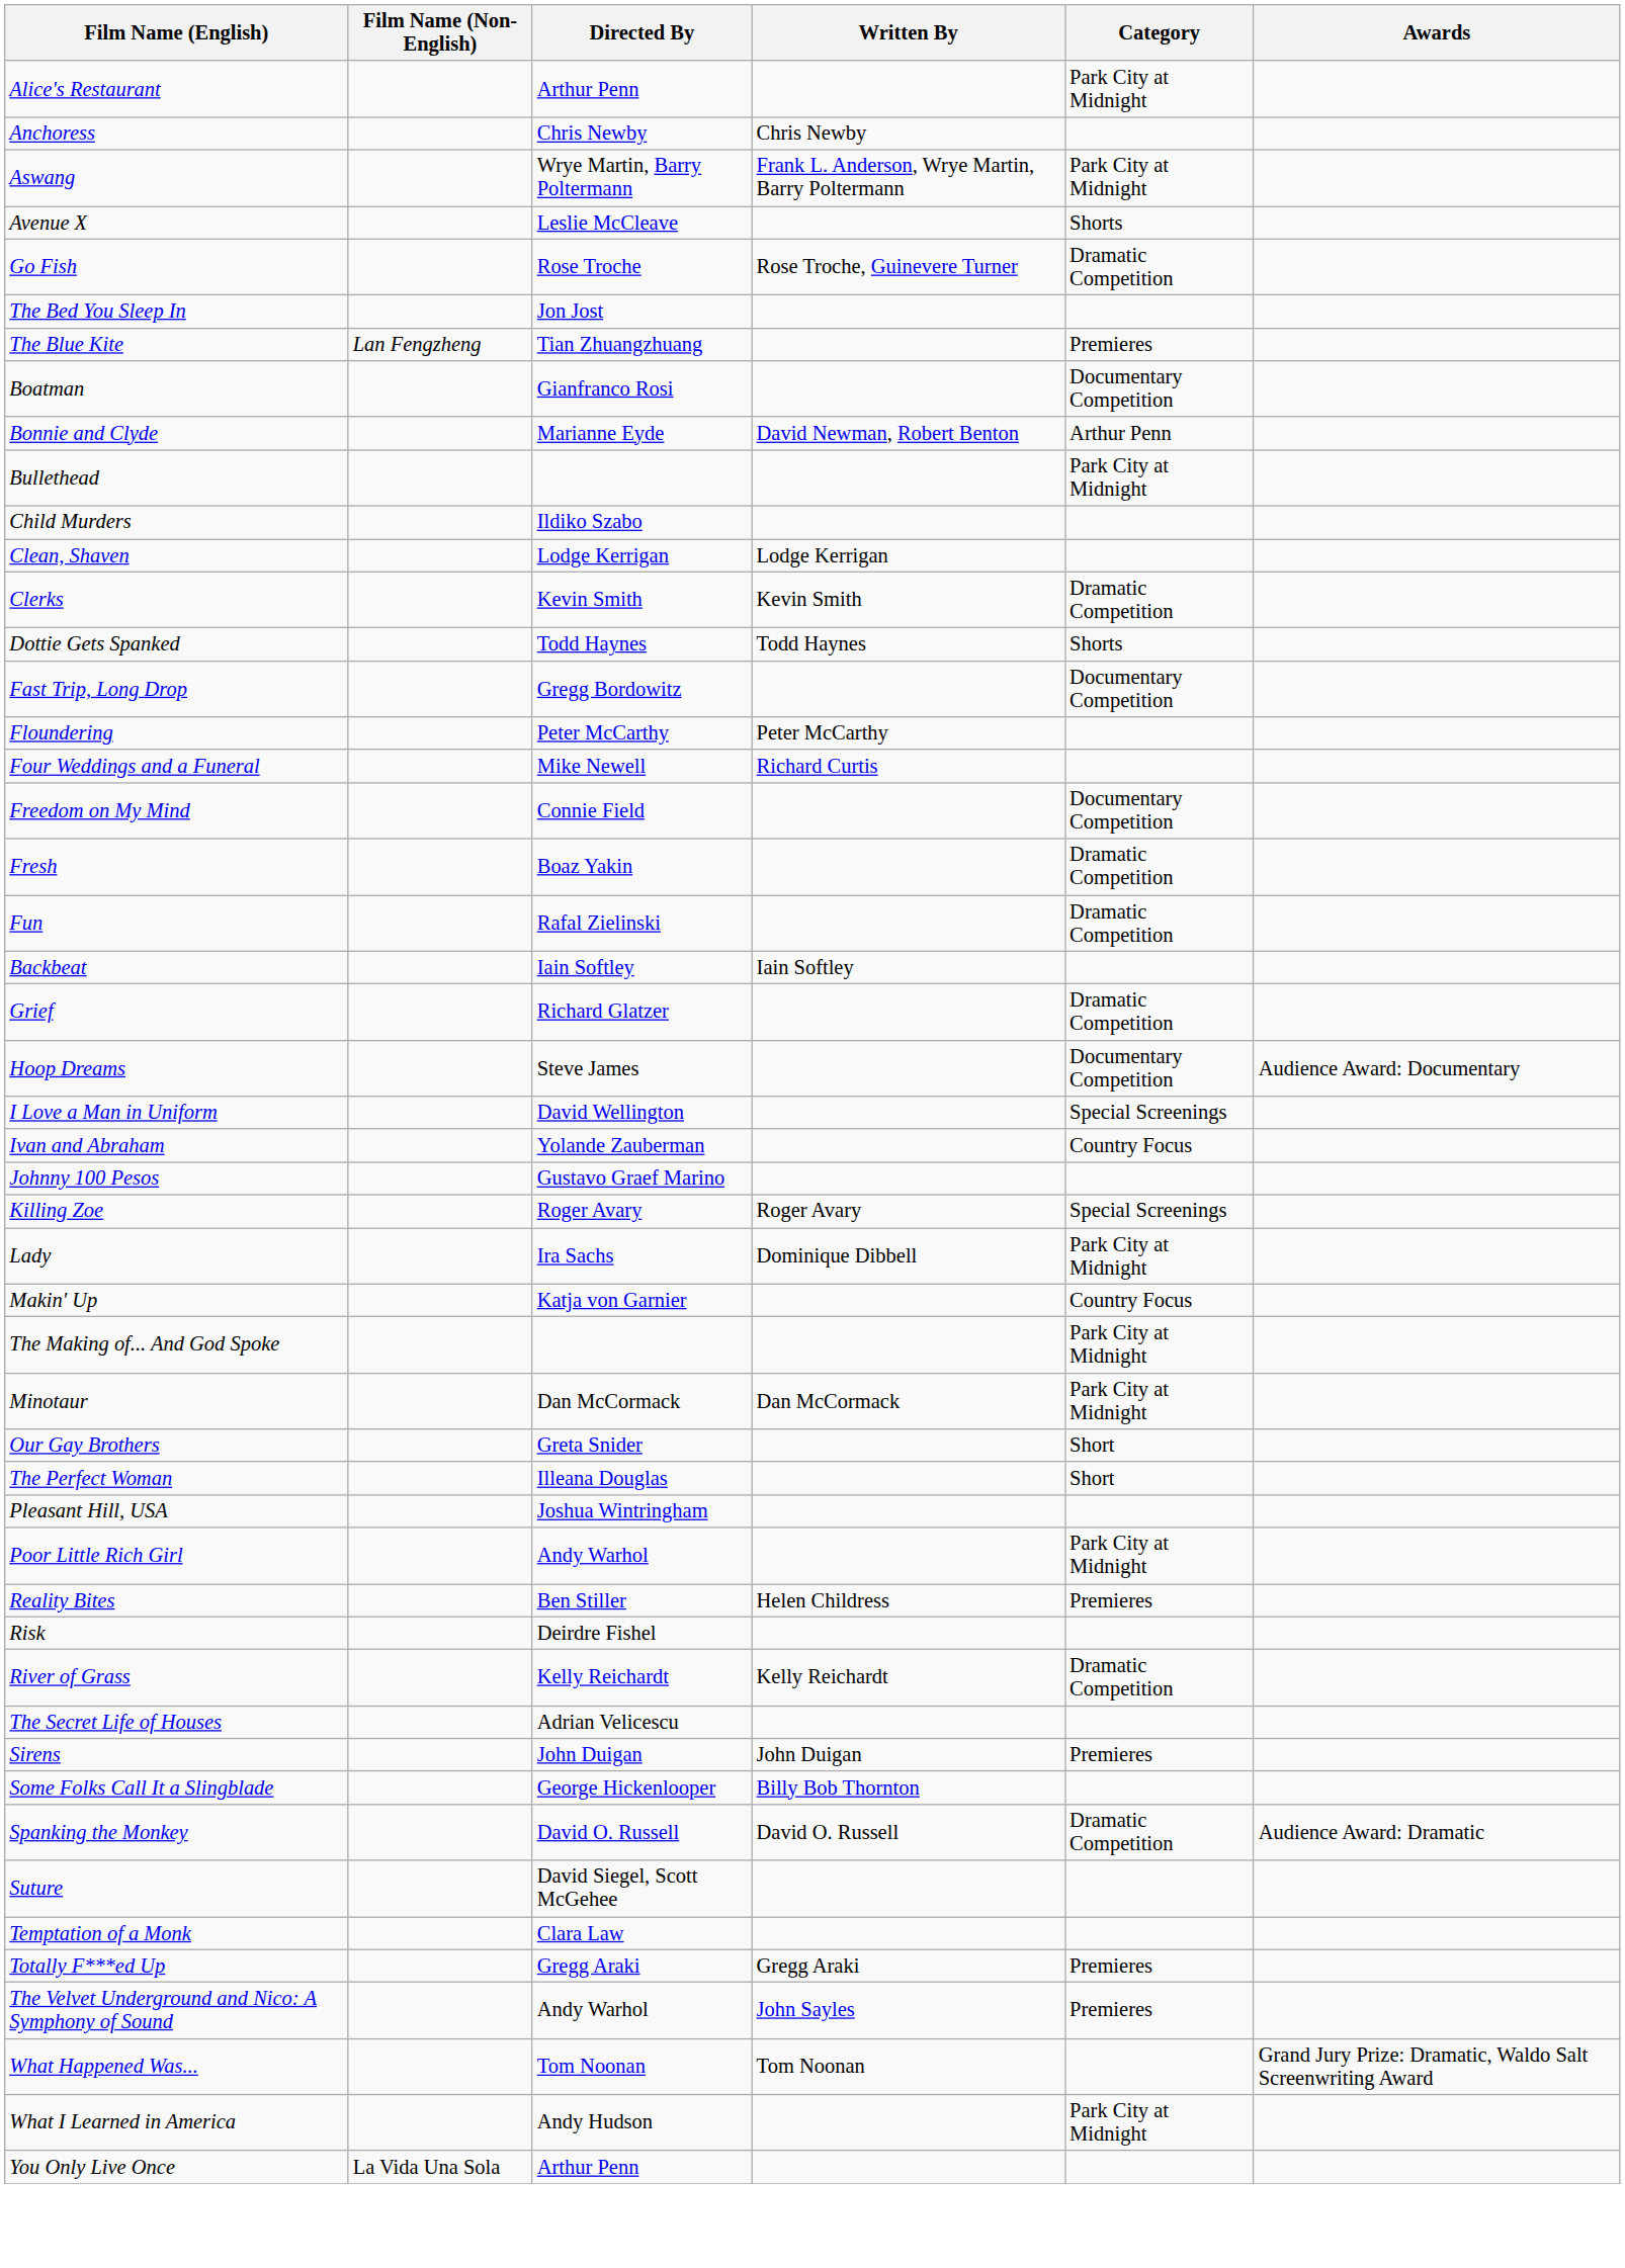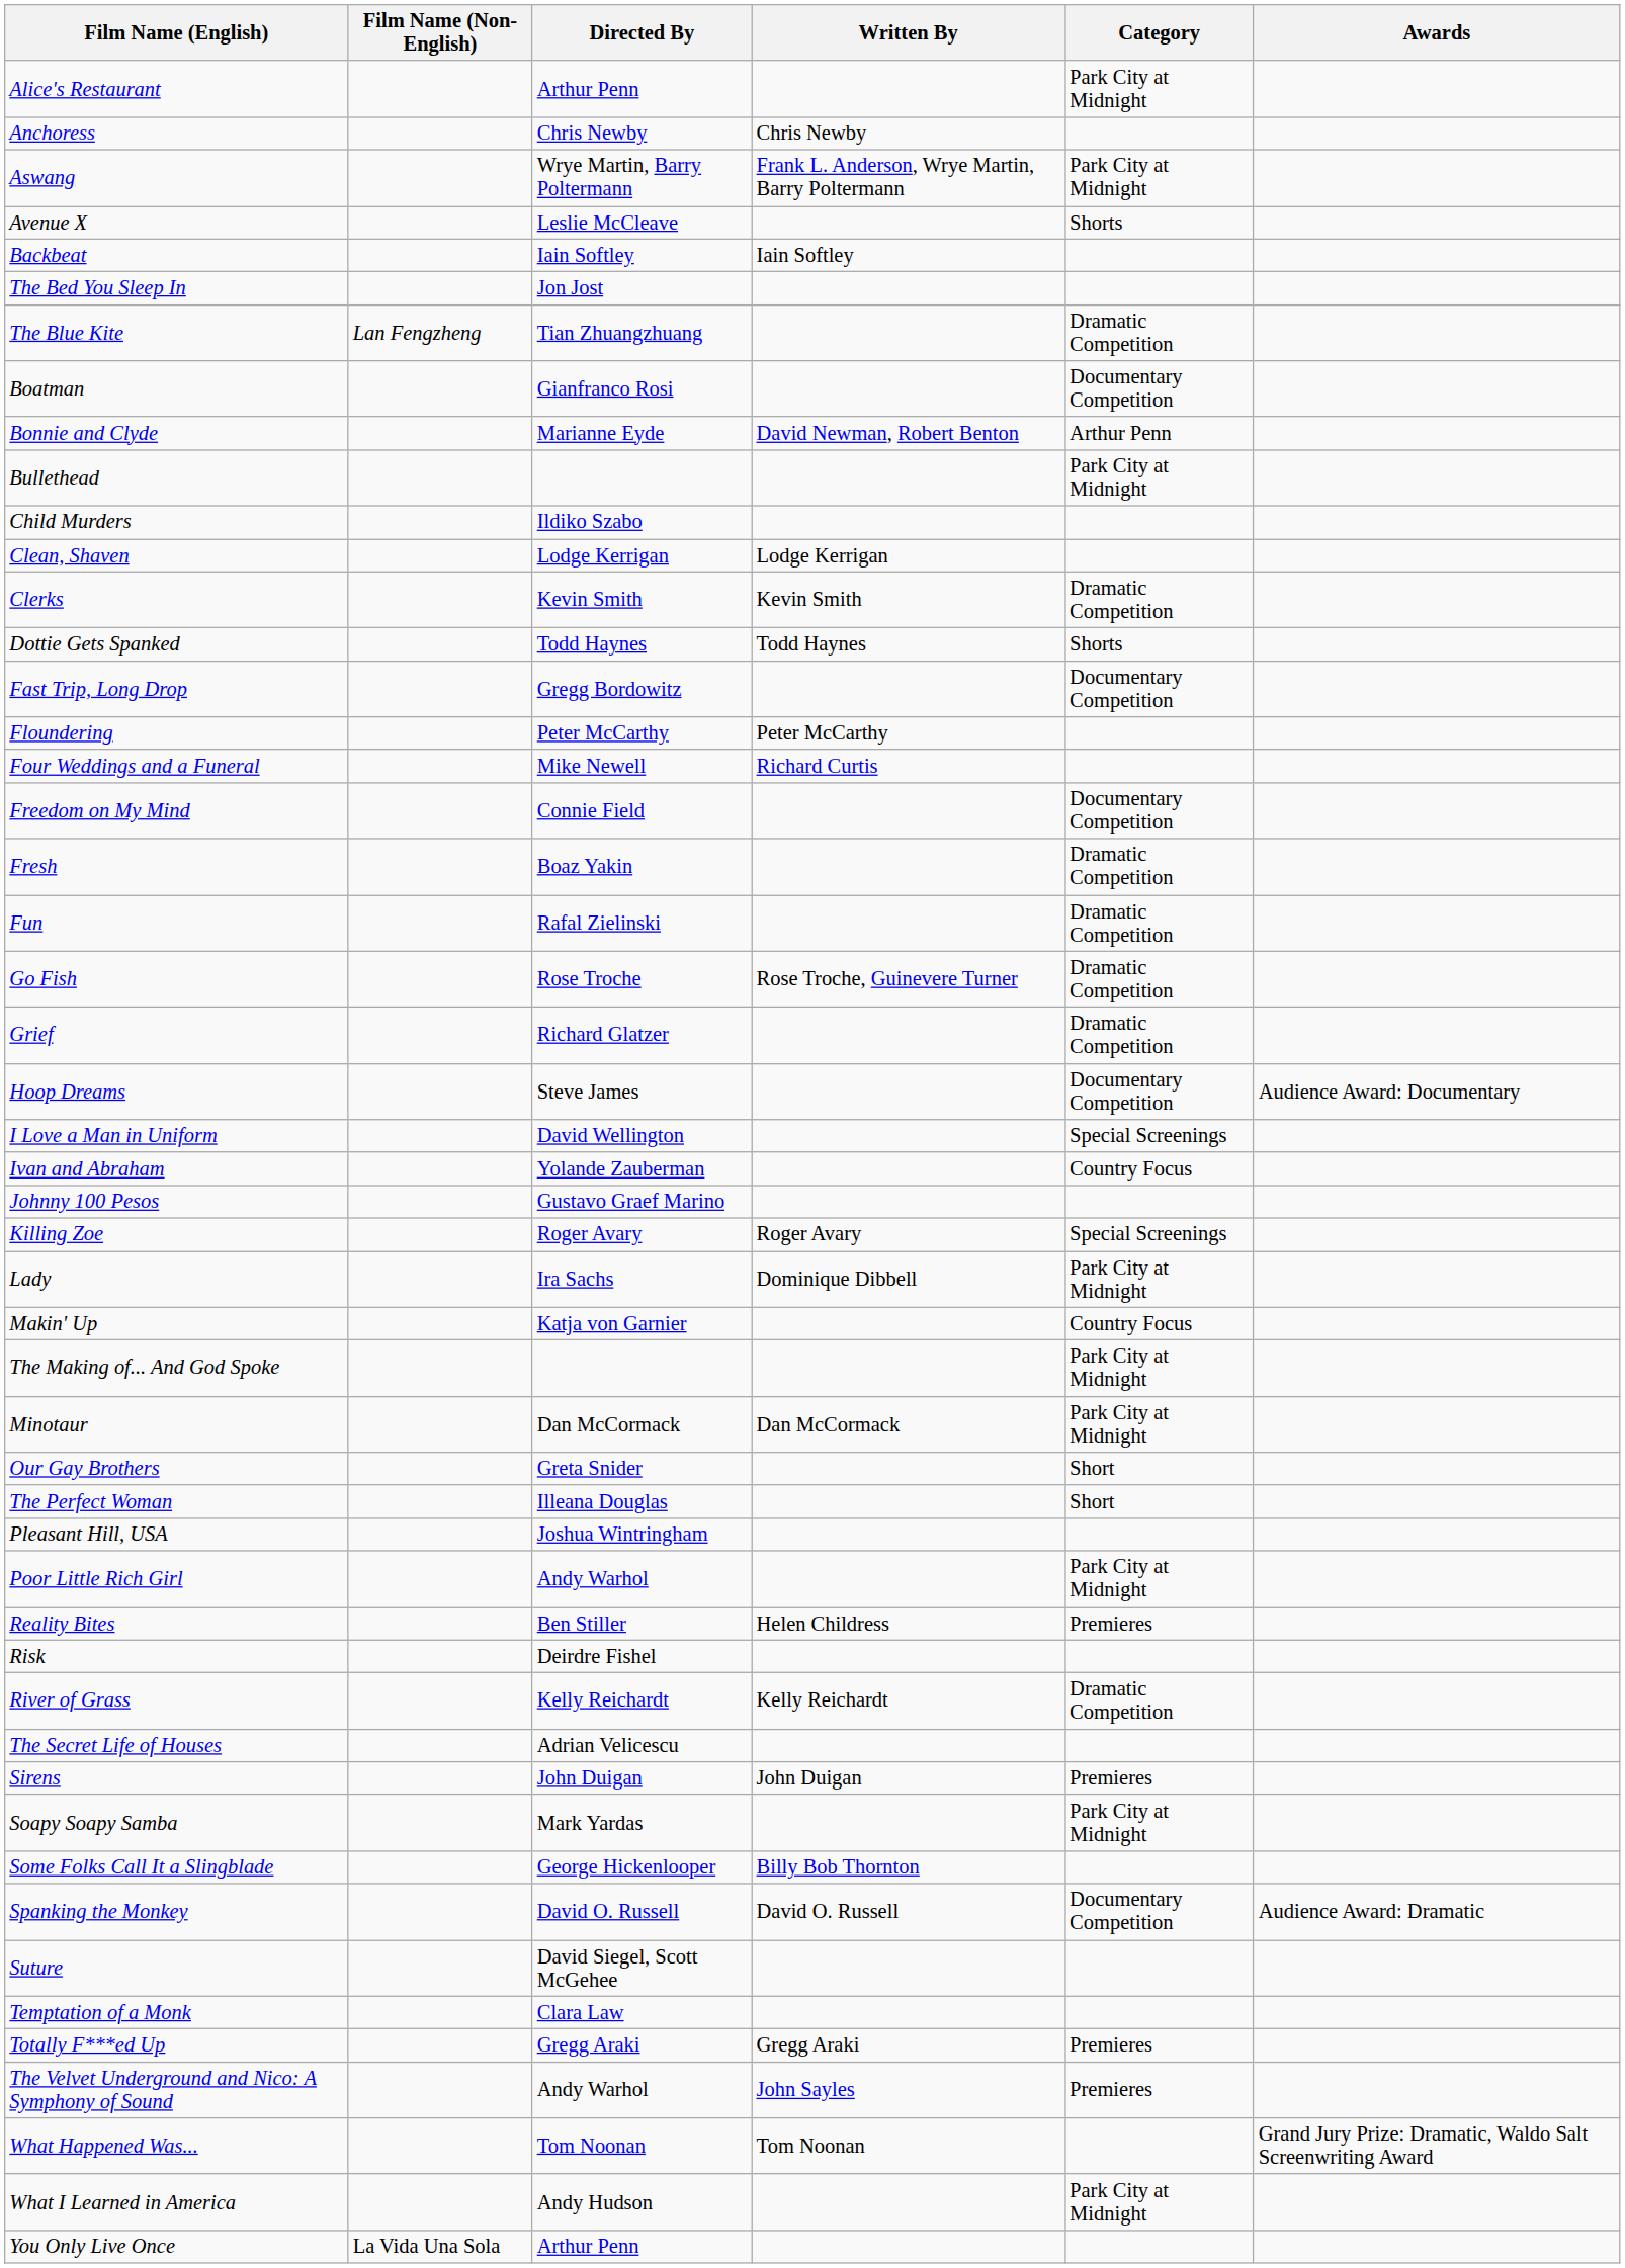 <table class="wikitable">
 <tr>
 <th>Film Name (English)</th>
 <th>Film Name (Non-English)</th>
 <th>Directed By</th>
 <th>Written By</th>
 <th>Category</th>
 <th>Awards</th>
 </tr>
 <tr>
 <td><em><a href='#'>Alice's Restaurant</a></em></td>
 <td></td>
 <td><a href='#'>Arthur Penn</a></td>
 <td></td>
 <td>Park City at Midnight</td>
 <td></td>
 </tr>
 <tr>
 <td><em><a href='#'>Anchoress</a></em></td>
 <td></td>
 <td><a href='#'>Chris Newby</a></td>
 <td>Chris Newby</td>
 <td></td>
 <td></td>
 </tr>
 <tr>
 <td><em><a href='#'>Aswang</a></em></td>
 <td></td>
 <td>Wrye Martin, <a href='#'>Barry Poltermann</a></td>
 <td><a href='#'>Frank L. Anderson</a>, Wrye Martin, Barry Poltermann</td>
 <td>Park City at Midnight</td>
 <td></td>
 </tr>
 <tr>
 <td><em>Avenue X</em></td>
 <td></td>
 <td><a href='#'>Leslie McCleave</a></td>
 <td></td>
 <td>Shorts</td>
 <td></td>
 </tr>
 <tr>
-<td><em><a href='#'>Go Fish</a></em></td>
+<td><em><a href='#'>Backbeat</a></em></td>
 <td></td>
-<td><a href='#'>Rose Troche</a></td>
-<td>Rose Troche, <a href='#'>Guinevere Turner</a></td>
-<td>Dramatic Competition</td>
+<td><a href='#'>Iain Softley</a></td>
+<td>Iain Softley</td>
+<td></td>
 <td></td>
 </tr>
 <tr>
 <td><em><a href='#'>The Bed You Sleep In</a></em></td>
 <td></td>
 <td><a href='#'>Jon Jost</a></td>
 <td></td>
 <td></td>
 <td></td>
 </tr>
 <tr>
 <td><em><a href='#'>The Blue Kite</a></em></td>
 <td><em>Lan Fengzheng</em></td>
 <td><a href='#'>Tian Zhuangzhuang</a></td>
 <td></td>
-<td>Premieres</td>
+<td>Dramatic Competition</td>
 <td></td>
 </tr>
 <tr>
 <td><em>Boatman</em></td>
 <td></td>
 <td><a href='#'>Gianfranco Rosi</a></td>
 <td></td>
 <td>Documentary Competition</td>
 <td></td>
 </tr>
 <tr>
 <td><em><a href='#'>Bonnie and Clyde</a></em></td>
 <td></td>
 <td><a href='#'>Marianne Eyde</a></td>
 <td><a href='#'>David Newman</a>, <a href='#'>Robert Benton</a></td>
 <td>Arthur Penn</td>
 <td></td>
 </tr>
 <tr>
 <td><em>Bullethead</em></td>
 <td></td>
 <td></td>
 <td></td>
 <td>Park City at Midnight</td>
 <td></td>
 </tr>
 <tr>
 <td><em>Child Murders</em></td>
 <td></td>
 <td><a href='#'>Ildiko Szabo</a></td>
 <td></td>
 <td></td>
 <td></td>
 </tr>
 <tr>
 <td><em><a href='#'>Clean, Shaven</a></em></td>
 <td></td>
 <td><a href='#'>Lodge Kerrigan</a></td>
 <td>Lodge Kerrigan</td>
 <td></td>
 <td></td>
 </tr>
 <tr>
 <td><em><a href='#'>Clerks</a></em></td>
 <td></td>
 <td><a href='#'>Kevin Smith</a></td>
 <td>Kevin Smith</td>
 <td>Dramatic Competition</td>
 <td></td>
 </tr>
 <tr>
 <td><em>Dottie Gets Spanked</em></td>
 <td></td>
 <td><a href='#'>Todd Haynes</a></td>
 <td>Todd Haynes</td>
 <td>Shorts</td>
 <td></td>
 </tr>
 <tr>
 <td><em><a href='#'>Fast Trip, Long Drop</a></em></td>
 <td></td>
 <td><a href='#'>Gregg Bordowitz</a></td>
 <td></td>
 <td>Documentary Competition</td>
 <td></td>
 </tr>
 <tr>
 <td><em><a href='#'>Floundering</a></em></td>
 <td></td>
 <td><a href='#'>Peter McCarthy</a></td>
 <td>Peter McCarthy</td>
 <td></td>
 <td></td>
 </tr>
 <tr>
 <td><em><a href='#'>Four Weddings and a Funeral</a></em></td>
 <td></td>
 <td><a href='#'>Mike Newell</a></td>
 <td><a href='#'>Richard Curtis</a></td>
 <td></td>
 <td></td>
 </tr>
 <tr>
 <td><em><a href='#'>Freedom on My Mind</a></em></td>
 <td></td>
 <td><a href='#'>Connie Field</a></td>
 <td></td>
 <td>Documentary Competition</td>
 <td></td>
 </tr>
 <tr>
 <td><em><a href='#'>Fresh</a></em></td>
 <td></td>
 <td><a href='#'>Boaz Yakin</a></td>
 <td></td>
 <td>Dramatic Competition</td>
 <td></td>
 </tr>
 <tr>
 <td><em><a href='#'>Fun</a></em></td>
 <td></td>
 <td><a href='#'>Rafal Zielinski</a></td>
 <td></td>
 <td>Dramatic Competition</td>
 <td></td>
 </tr>
 <tr>
-<td><em><a href='#'>Backbeat</a></em></td>
+<td><em><a href='#'>Go Fish</a></em></td>
 <td></td>
-<td><a href='#'>Iain Softley</a></td>
-<td>Iain Softley</td>
-<td></td>
+<td><a href='#'>Rose Troche</a></td>
+<td>Rose Troche, <a href='#'>Guinevere Turner</a></td>
+<td>Dramatic Competition</td>
 <td></td>
 </tr>
 <tr>
 <td><em><a href='#'>Grief</a></em></td>
 <td></td>
 <td><a href='#'>Richard Glatzer</a></td>
 <td></td>
 <td>Dramatic Competition</td>
 <td></td>
 </tr>
 <tr>
 <td><em><a href='#'>Hoop Dreams</a></em></td>
 <td></td>
 <td>Steve James</td>
 <td></td>
 <td>Documentary Competition</td>
 <td>Audience Award: Documentary</td>
 </tr>
 <tr>
 <td><em><a href='#'>I Love a Man in Uniform</a></em></td>
 <td></td>
 <td><a href='#'>David Wellington</a></td>
 <td></td>
 <td>Special Screenings</td>
 <td></td>
 </tr>
 <tr>
 <td><em><a href='#'>Ivan and Abraham</a></em></td>
 <td></td>
 <td><a href='#'>Yolande Zauberman</a></td>
 <td></td>
 <td>Country Focus</td>
 <td></td>
 </tr>
 <tr>
 <td><em><a href='#'>Johnny 100 Pesos</a></em></td>
 <td></td>
 <td><a href='#'>Gustavo Graef Marino</a></td>
 <td></td>
 <td></td>
 <td></td>
 </tr>
 <tr>
 <td><em><a href='#'>Killing Zoe</a></em></td>
 <td></td>
 <td><a href='#'>Roger Avary</a></td>
 <td>Roger Avary</td>
 <td>Special Screenings</td>
 <td></td>
 </tr>
 <tr>
 <td><em>Lady</em></td>
 <td></td>
 <td><a href='#'>Ira Sachs</a></td>
 <td>Dominique Dibbell</td>
 <td>Park City at Midnight</td>
 <td></td>
 </tr>
 <tr>
 <td><em>Makin' Up</em></td>
 <td></td>
 <td><a href='#'>Katja von Garnier</a></td>
 <td></td>
 <td>Country Focus</td>
 <td></td>
 </tr>
 <tr>
 <td><em>The Making of... And God Spoke</em></td>
 <td></td>
 <td></td>
 <td></td>
 <td>Park City at Midnight</td>
 <td></td>
 </tr>
 <tr>
 <td><em>Minotaur</em></td>
 <td></td>
 <td>Dan McCormack</td>
 <td>Dan McCormack</td>
 <td>Park City at Midnight</td>
 <td></td>
 </tr>
 <tr>
 <td><em><a href='#'>Our Gay Brothers</a></em></td>
 <td></td>
 <td><a href='#'>Greta Snider</a></td>
 <td></td>
 <td>Short</td>
 <td></td>
 </tr>
 <tr>
 <td><em><a href='#'>The Perfect Woman</a></em></td>
 <td></td>
 <td><a href='#'>Illeana Douglas</a></td>
 <td></td>
 <td>Short</td>
 <td></td>
 </tr>
 <tr>
 <td><em>Pleasant Hill, USA</em></td>
 <td></td>
 <td><a href='#'>Joshua Wintringham</a></td>
 <td></td>
 <td></td>
 <td></td>
 </tr>
 <tr>
 <td><em><a href='#'>Poor Little Rich Girl</a></em></td>
 <td></td>
 <td><a href='#'>Andy Warhol</a></td>
 <td></td>
 <td>Park City at Midnight</td>
 <td></td>
 </tr>
 <tr>
 <td><em><a href='#'>Reality Bites</a></em></td>
 <td></td>
 <td><a href='#'>Ben Stiller</a></td>
 <td>Helen Childress</td>
 <td>Premieres</td>
 <td></td>
 </tr>
 <tr>
 <td><em>Risk</em></td>
 <td></td>
 <td>Deirdre Fishel</td>
 <td></td>
 <td></td>
 <td></td>
 </tr>
 <tr>
 <td><em><a href='#'>River of Grass</a></em></td>
 <td></td>
 <td><a href='#'>Kelly Reichardt</a></td>
 <td>Kelly Reichardt</td>
 <td>Dramatic Competition</td>
 <td></td>
 </tr>
 <tr>
 <td><em><a href='#'>The Secret Life of Houses</a></em></td>
 <td></td>
 <td>Adrian Velicescu</td>
 <td></td>
 <td></td>
 <td></td>
 </tr>
 <tr>
 <td><em><a href='#'>Sirens</a></em></td>
 <td></td>
 <td><a href='#'>John Duigan</a></td>
 <td>John Duigan</td>
 <td>Premieres</td>
 <td></td>
 </tr>
 <tr>
+<td><em>Soapy Soapy Samba</em></td>
+<td></td>
+<td>Mark Yardas</td>
+<td></td>
+<td>Park City at Midnight</td>
+<td></td>
+</tr>
+<tr>
 <td><em><a href='#'>Some Folks Call It a Slingblade</a></em></td>
 <td></td>
 <td><a href='#'>George Hickenlooper</a></td>
 <td><a href='#'>Billy Bob Thornton</a></td>
 <td></td>
 <td></td>
 </tr>
 <tr>
 <td><em><a href='#'>Spanking the Monkey</a></em></td>
 <td></td>
 <td><a href='#'>David O. Russell</a></td>
 <td>David O. Russell</td>
-<td>Dramatic Competition</td>
+<td>Documentary Competition</td>
 <td>Audience Award: Dramatic</td>
 </tr>
 <tr>
 <td><em><a href='#'>Suture</a></em></td>
 <td></td>
 <td>David Siegel, Scott McGehee</td>
 <td></td>
 <td></td>
 <td></td>
 </tr>
 <tr>
 <td><em><a href='#'>Temptation of a Monk</a></em></td>
 <td></td>
 <td><a href='#'>Clara Law</a></td>
 <td></td>
 <td></td>
 <td></td>
 </tr>
 <tr>
 <td><em><a href='#'>Totally F***ed Up</a></em></td>
 <td></td>
 <td><a href='#'>Gregg Araki</a></td>
 <td>Gregg Araki</td>
 <td>Premieres</td>
 <td></td>
 </tr>
 <tr>
 <td><em><a href='#'>The Velvet Underground and Nico: A Symphony of Sound</a></em></td>
 <td></td>
 <td>Andy Warhol</td>
 <td><a href='#'>John Sayles</a></td>
 <td>Premieres</td>
 <td></td>
 </tr>
 <tr>
 <td><em><a href='#'>What Happened Was...</a></em></td>
 <td></td>
 <td><a href='#'>Tom Noonan</a></td>
 <td>Tom Noonan</td>
 <td></td>
 <td>Grand Jury Prize: Dramatic, Waldo Salt Screenwriting Award</td>
 </tr>
 <tr>
 <td><em>What I Learned in America</em></td>
 <td></td>
 <td>Andy Hudson</td>
 <td></td>
 <td>Park City at Midnight</td>
 <td></td>
 </tr>
 <tr>
 <td><em>You Only Live Once</em></td>
 <td>La Vida Una Sola</td>
 <td><a href='#'>Arthur Penn</a></td>
 <td></td>
 <td></td>
 <td></td>
 </tr>
 </table>
